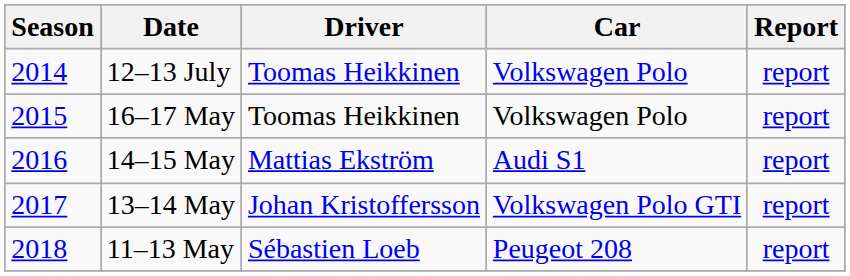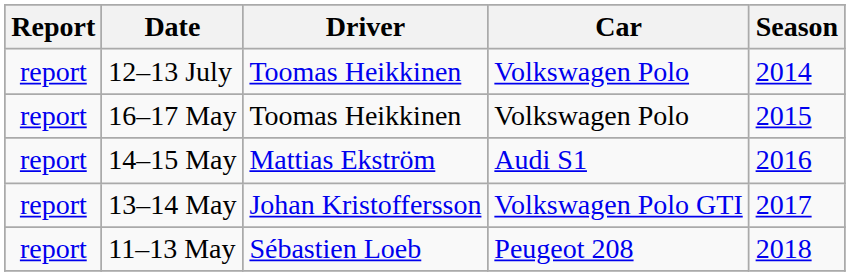 <table class="wikitable plainrowheaders">
 <tr>
-<th scope=col>Season</th>
+<th scope=col>Report</th>
 <th scope=col>Date</th>
 <th scope=col>Driver</th>
 <th scope=col>Car</th>
-<th scope=col>Report</th>
+<th scope=col>Season</th>
 </tr>
 <tr>
-<td scope=row><a href='#'>2014</a></td>
+<td align=center><a href='#'>report</a></td>
 <td>12–13 July</td>
 <td> <a href='#'>Toomas Heikkinen</a></td>
 <td><a href='#'>Volkswagen Polo</a></td>
-<td align=center><a href='#'>report</a></td>
+<td scope=row><a href='#'>2014</a></td>
 </tr>
 <tr>
-<td scope=row><a href='#'>2015</a></td>
+<td align=center><a href='#'>report</a></td>
 <td>16–17 May</td>
 <td> Toomas Heikkinen</td>
 <td>Volkswagen Polo</td>
-<td align=center><a href='#'>report</a></td>
+<td scope=row><a href='#'>2015</a></td>
 </tr>
 <tr>
-<td scope=row><a href='#'>2016</a></td>
+<td align=center><a href='#'>report</a></td>
 <td>14–15 May</td>
 <td> <a href='#'>Mattias Ekström</a></td>
 <td><a href='#'>Audi S1</a></td>
-<td align=center><a href='#'>report</a></td>
+<td scope=row><a href='#'>2016</a></td>
 </tr>
 <tr>
-<td scope=row><a href='#'>2017</a></td>
+<td align=center><a href='#'>report</a></td>
 <td>13–14 May</td>
 <td> <a href='#'>Johan Kristoffersson</a></td>
 <td><a href='#'>Volkswagen Polo GTI</a></td>
-<td align=center><a href='#'>report</a></td>
+<td scope=row><a href='#'>2017</a></td>
 </tr>
 <tr>
-<td scope=row><a href='#'>2018</a></td>
+<td align=center><a href='#'>report</a></td>
 <td>11–13 May</td>
 <td> <a href='#'>Sébastien Loeb</a></td>
 <td><a href='#'>Peugeot 208</a></td>
-<td align=center><a href='#'>report</a></td>
+<td scope=row><a href='#'>2018</a></td>
 </tr>
 </table>
